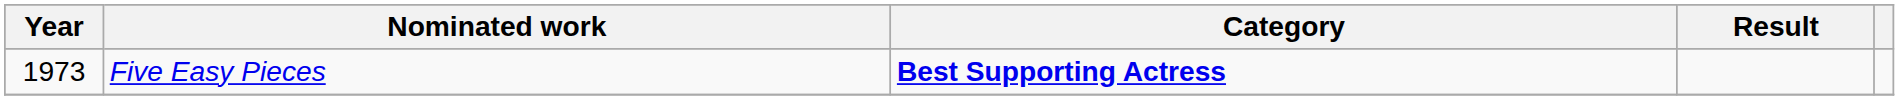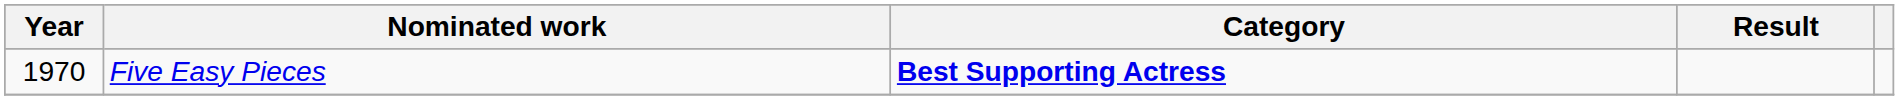 <table class="wikitable" style="width:85%;">
 <tr>
 <th width=5%>Year</th>
 <th style="width:40%;">Nominated work</th>
 <th style="width:40%;">Category</th>
 <th style="width:10%;">Result</th>
 <th width=1%></th>
 </tr>
 <tr>
-<td style="text-align:center;">1973</td>
+<td style="text-align:center;">1970</td>
 <td><em><a href='#'>Five Easy Pieces</a></em></td>
 <td><strong><a href='#'>Best Supporting Actress</a></strong></td>
 <td></td>
 <td style="text-align:center;"></td>
 </tr>
 <tr>
 </tr>
 </table>
